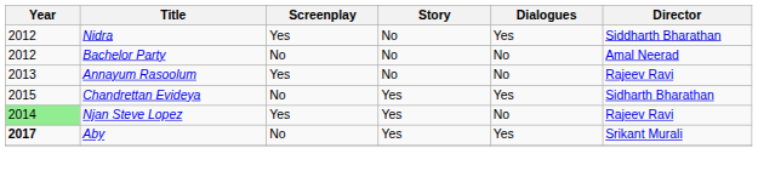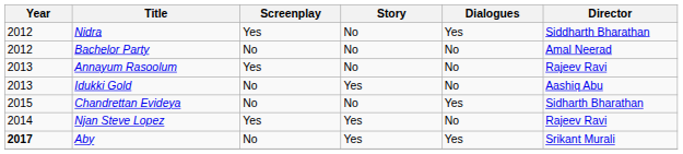 <table class="wikitable plainrowheaders sortable" style="width:75%">
 <tr>
 <th scope="col" style="width:10%">Year</th>
 <th scope="col" style="width:25%">Title</th>
 <th scope="col" style="width:15%">Screenplay</th>
 <th scope="col" style="width:15%">Story</th>
 <th scope="col" style="width:15%">Dialogues</th>
 <th scope="col" style="width:20%">Director</th>
 </tr>
 <tr>
 <td>2012</td>
 <td><a href='#'><em>Nidra</em></a></td>
 <td>Yes</td>
 <td>No</td>
 <td>Yes</td>
 <td><a href='#'>Siddharth Bharathan</a></td>
 </tr>
 <tr>
 <td>2012</td>
 <td><a href='#'><em>Bachelor Party</em></a></td>
 <td>No</td>
 <td>No</td>
 <td>No</td>
 <td><a href='#'>Amal Neerad</a></td>
 </tr>
 <tr>
 <td>2013</td>
 <td><em><a href='#'>Annayum Rasoolum</a></em></td>
 <td>Yes</td>
 <td>No</td>
 <td>No</td>
 <td><a href='#'>Rajeev Ravi</a></td>
 </tr>
 <tr>
+<td>2013</td>
+<td><a href='#'><em>Idukki Gold</em></a></td>
+<td>No</td>
+<td>Yes</td>
+<td>No</td>
+<td><a href='#'>Aashiq Abu</a></td>
+</tr>
+<tr>
 <td>2015</td>
 <td><em><a href='#'>Chandrettan Evideya</a></em></td>
 <td>No</td>
-<td>Yes</td>
+<td>No</td>
 <td>Yes</td>
 <td><a href='#'>Sidharth Bharathan</a></td>
 </tr>
 <tr>
-<td style="background: lightgreen;">2014</td>
+<td>2014</td>
 <td><em><a href='#'>Njan Steve Lopez</a></em></td>
 <td>Yes</td>
 <td>Yes</td>
 <td>No</td>
 <td><a href='#'>Rajeev Ravi</a></td>
 </tr>
 <tr>
 <td><strong>2017</strong></td>
 <td><a href='#'><em>Aby</em></a></td>
 <td>No</td>
 <td>Yes</td>
 <td>Yes</td>
 <td><a href='#'>Srikant Murali</a></td>
 </tr>
 <tr>
 </tr>
 </table>
